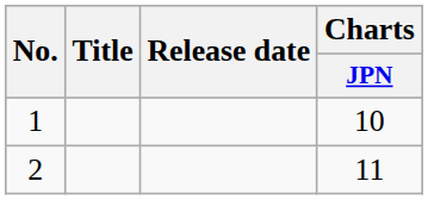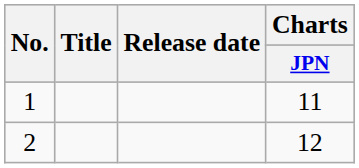 <table class="wikitable">
 <tr>
 <th rowspan="2">No.</th>
 <th rowspan="2">Title</th>
 <th rowspan="2">Release date</th>
 <th>Charts</th>
 </tr>
 <tr style="font-size:smaller;">
 <th><a href='#'>JPN</a><br></th>
 </tr>
 <tr>
 <td align="center">1</td>
 <td></td>
 <td></td>
-<td align="center">10</td>
+<td align="center">11</td>
 </tr>
 <tr>
 <td align="center">2</td>
 <td></td>
 <td></td>
-<td align="center">11</td>
+<td align="center">12</td>
 </tr>
 </table>
